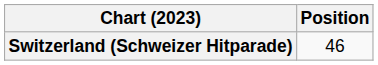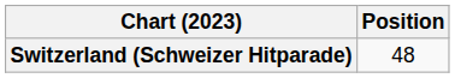 <table class="wikitable plainrowheaders" style="text-align:center">
 <tr>
 <th scope="col">Chart (2023)</th>
 <th scope="col">Position</th>
 </tr>
 <tr>
 <th scope="row">Switzerland (Schweizer Hitparade)</th>
-<td>46</td>
+<td>48</td>
 </tr>
 </table>
